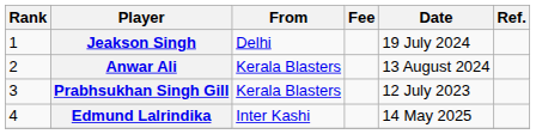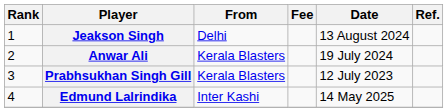 <table class="wikitable plainrowheaders">
 <tr>
 <th scope=col>Rank</th>
 <th scope=col>Player</th>
 <th scope=col>From</th>
 <th scope=col>Fee</th>
 <th scope=col>Date</th>
 <th scope=col>Ref.</th>
 </tr>
 <tr>
 <td>1</td>
 <th scope=row> <a href='#'>Jeakson Singh</a></th>
 <td><a href='#'>Delhi</a></td>
 <td></td>
-<td>19 July 2024</td>
+<td>13 August 2024</td>
 <td></td>
 </tr>
 <tr>
 <td>2</td>
 <th scope=row> <a href='#'>Anwar Ali</a></th>
 <td><a href='#'>Kerala Blasters</a></td>
 <td></td>
-<td>13 August 2024</td>
+<td>19 July 2024</td>
 <td></td>
 </tr>
 <tr>
 <td>3</td>
 <th scope=row> <a href='#'>Prabhsukhan Singh Gill</a></th>
 <td><a href='#'>Kerala Blasters</a></td>
 <td></td>
 <td>12 July 2023</td>
 <td></td>
 </tr>
 <tr>
 <td>4</td>
 <th scope=row> <a href='#'>Edmund Lalrindika</a></th>
 <td><a href='#'>Inter Kashi</a></td>
 <td></td>
 <td>14 May 2025</td>
 <td></td>
 </tr>
 <tr>
 </tr>
 </table>
